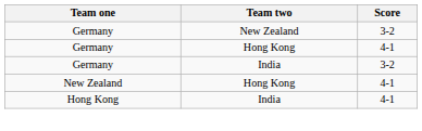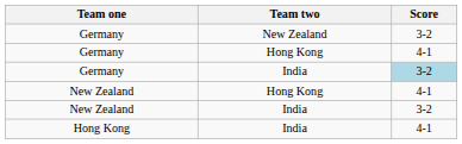 <table class="wikitable" style="text-align: center">
 <tr>
 <th width=250>Team one</th>
 <th width=250>Team two</th>
 <th width=80>Score</th>
 </tr>
 <tr>
 <td> Germany</td>
 <td> New Zealand</td>
 <td>3-2</td>
 </tr>
 <tr>
 <td> Germany</td>
 <td> Hong Kong</td>
 <td>4-1</td>
 </tr>
 <tr>
 <td> Germany</td>
 <td> India</td>
-<td>3-2</td>
+<td style="background: lightblue;">3-2</td>
 </tr>
 <tr>
 <td> New Zealand</td>
 <td> Hong Kong</td>
 <td>4-1</td>
 </tr>
 <tr>
+<td> New Zealand</td>
+<td> India</td>
+<td>3-2</td>
+</tr>
+<tr>
 <td> Hong Kong</td>
 <td> India</td>
 <td>4-1</td>
 </tr>
 </table>
